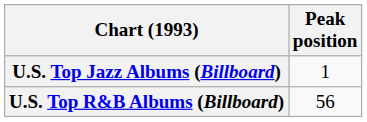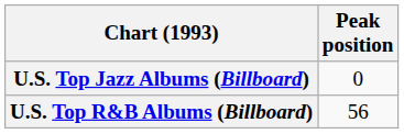 <table class="wikitable sortable plainrowheaders" style="text-align:center">
 <tr>
 <th scope="col">Chart (1993)</th>
 <th scope="col">Peak<br>position</th>
 </tr>
 <tr>
 <th scope="row">U.S. <a href='#'>Top Jazz Albums</a> (<em><a href='#'>Billboard</a></em>)</th>
-<td>1</td>
+<td>0</td>
 </tr>
 <tr>
 <th scope="row">U.S. <a href='#'>Top R&B Albums</a> (<em>Billboard</em>)</th>
 <td>56</td>
 </tr>
 </table>
